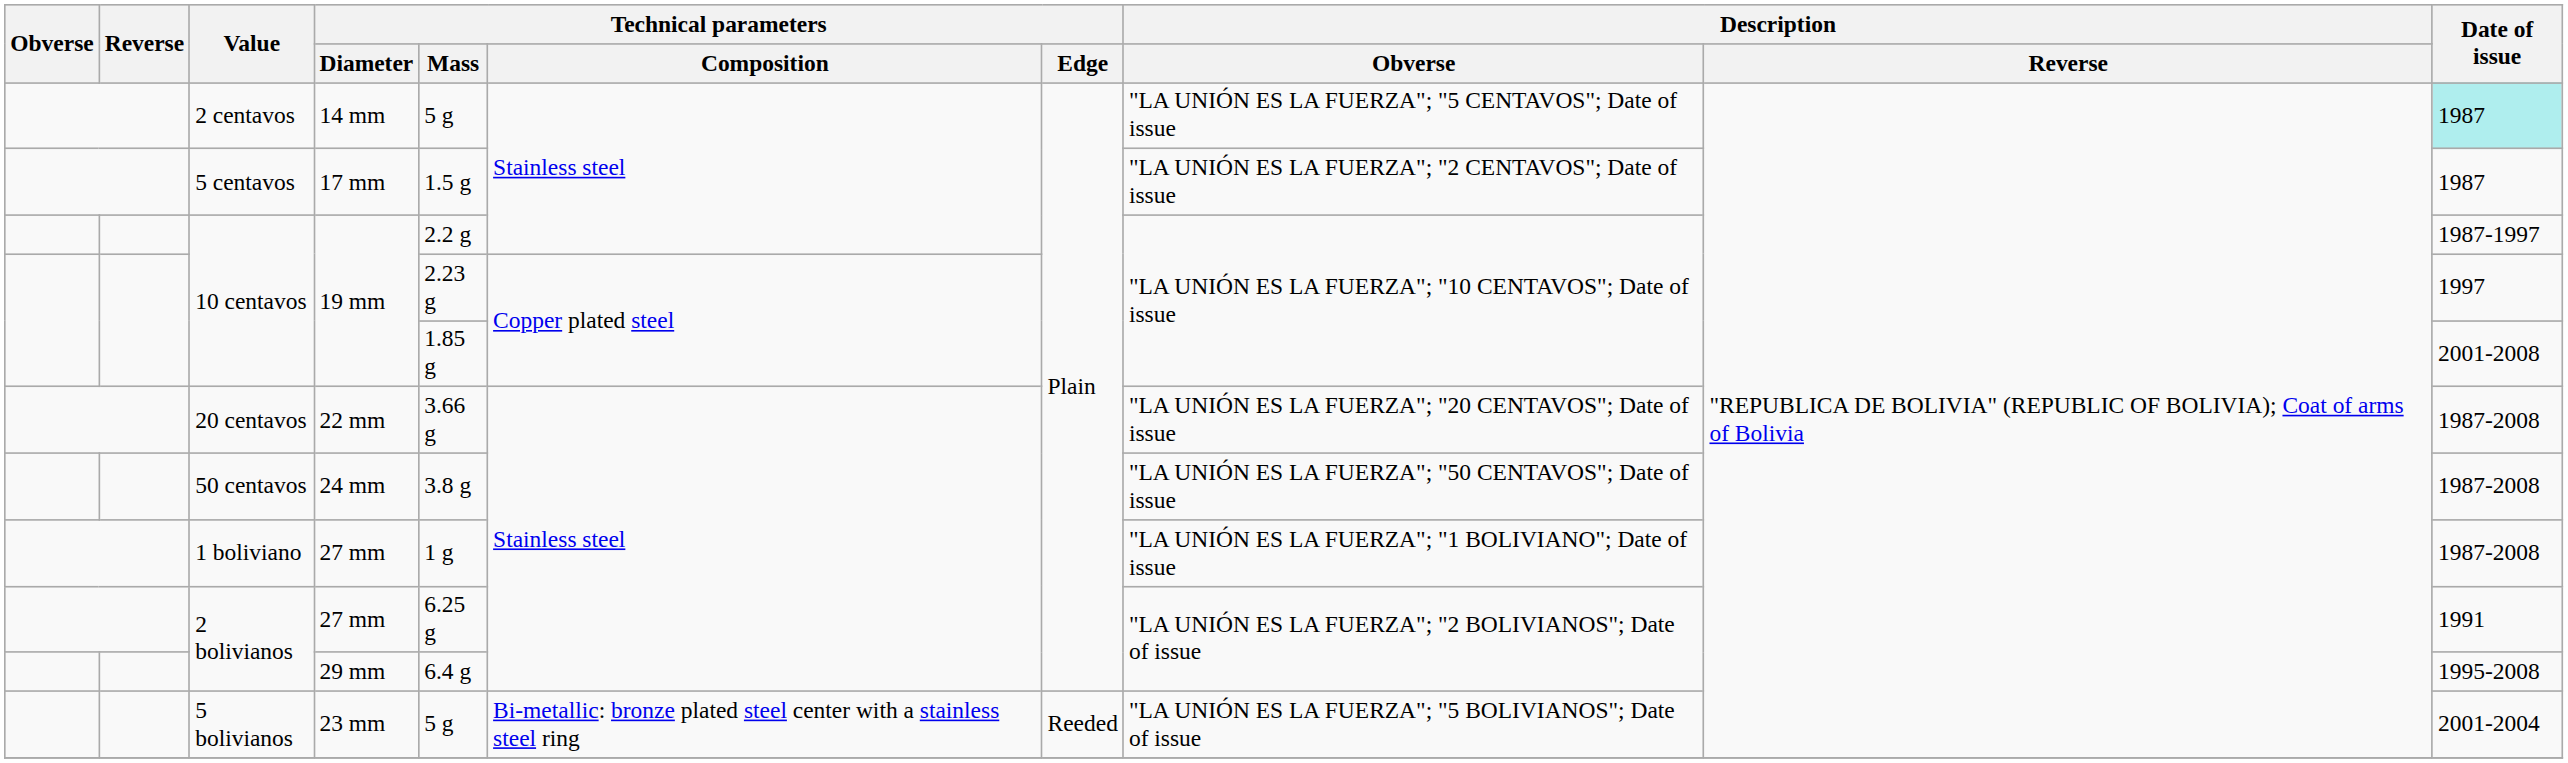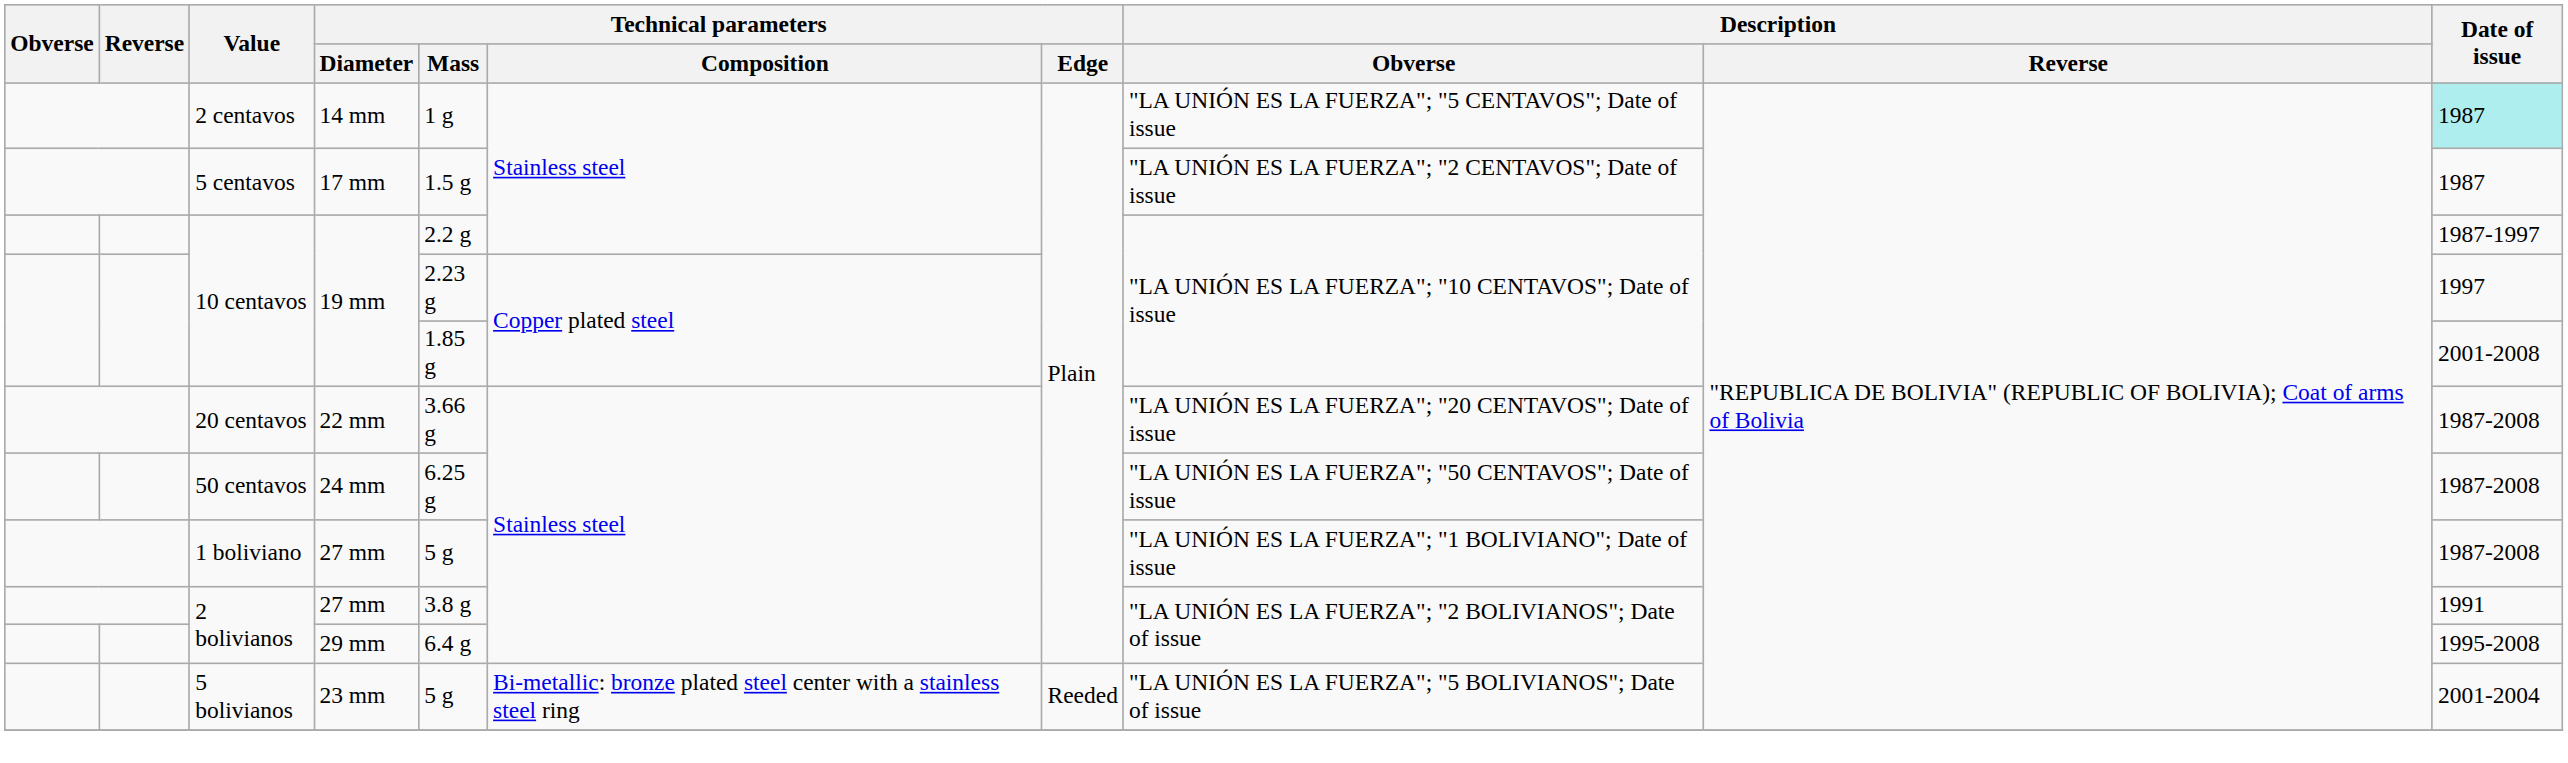 <table class="wikitable" style="font-size: 90%">
 <tr>
 <th rowspan="2">Obverse</th>
 <th rowspan="2">Reverse</th>
 <th rowspan="2">Value</th>
 <th colspan="4">Technical parameters</th>
 <th colspan="2">Description</th>
 <th rowspan="2">Date of issue</th>
 </tr>
 <tr>
 <th>Diameter</th>
 <th>Mass</th>
 <th>Composition</th>
 <th>Edge</th>
 <th>Obverse</th>
 <th>Reverse</th>
 </tr>
 <tr>
 <td colspan="2"></td>
 <td>2 centavos</td>
 <td>14 mm</td>
-<td>5 g</td>
+<td>1 g</td>
 <td rowspan="3"><a href='#'>Stainless steel</a></td>
 <td rowspan="10">Plain</td>
 <td>"LA UNIÓN ES LA FUERZA"; "5 CENTAVOS"; Date of issue</td>
 <td rowspan="11">"REPUBLICA DE BOLIVIA" (REPUBLIC OF BOLIVIA); <a href='#'>Coat of arms of Bolivia</a></td>
 <td style="background: paleturquoise;">1987</td>
 </tr>
 <tr>
 <td colspan="2"></td>
 <td>5 centavos</td>
 <td>17 mm</td>
 <td>1.5 g</td>
 <td>"LA UNIÓN ES LA FUERZA"; "2 CENTAVOS"; Date of issue</td>
 <td>1987</td>
 </tr>
 <tr>
 <td></td>
 <td></td>
 <td rowspan="3">10 centavos</td>
 <td rowspan="3">19 mm</td>
 <td>2.2 g</td>
 <td rowspan="3">"LA UNIÓN ES LA FUERZA"; "10 CENTAVOS"; Date of issue</td>
 <td>1987-1997</td>
 </tr>
 <tr>
 <td rowspan="2"></td>
 <td rowspan="2"></td>
 <td>2.23 g</td>
 <td rowspan="2"><a href='#'>Copper</a> plated <a href='#'>steel</a></td>
 <td>1997</td>
 </tr>
 <tr>
 <td>1.85 g</td>
 <td>2001-2008</td>
 </tr>
 <tr>
 <td colspan="2"></td>
 <td>20 centavos</td>
 <td>22 mm</td>
 <td>3.66 g</td>
 <td rowspan="5"><a href='#'>Stainless steel</a></td>
 <td>"LA UNIÓN ES LA FUERZA"; "20 CENTAVOS"; Date of issue</td>
 <td>1987-2008</td>
 </tr>
 <tr>
 <td></td>
 <td></td>
 <td>50 centavos</td>
 <td>24 mm</td>
-<td>3.8 g</td>
+<td>6.25 g</td>
 <td>"LA UNIÓN ES LA FUERZA"; "50 CENTAVOS"; Date of issue</td>
 <td>1987-2008</td>
 </tr>
 <tr>
 <td colspan="2"></td>
 <td>1 boliviano</td>
 <td>27 mm</td>
-<td>1 g</td>
+<td>5 g</td>
 <td>"LA UNIÓN ES LA FUERZA"; "1 BOLIVIANO"; Date of issue</td>
 <td>1987-2008</td>
 </tr>
 <tr>
 <td colspan="2"></td>
 <td rowspan="2">2 bolivianos</td>
 <td>27 mm</td>
-<td>6.25 g</td>
+<td>3.8 g</td>
 <td rowspan="2">"LA UNIÓN ES LA FUERZA"; "2 BOLIVIANOS"; Date of issue</td>
 <td>1991</td>
 </tr>
 <tr>
 <td></td>
 <td></td>
 <td>29 mm</td>
 <td>6.4 g</td>
 <td>1995-2008</td>
 </tr>
 <tr>
 <td></td>
 <td></td>
 <td>5 bolivianos</td>
 <td>23 mm</td>
 <td>5 g</td>
 <td><a href='#'>Bi-metallic</a>: <a href='#'>bronze</a> plated <a href='#'>steel</a> center with a <a href='#'>stainless steel</a> ring</td>
 <td>Reeded</td>
 <td>"LA UNIÓN ES LA FUERZA"; "5 BOLIVIANOS"; Date of issue</td>
 <td>2001-2004</td>
 </tr>
 <tr>
 </tr>
 </table>
